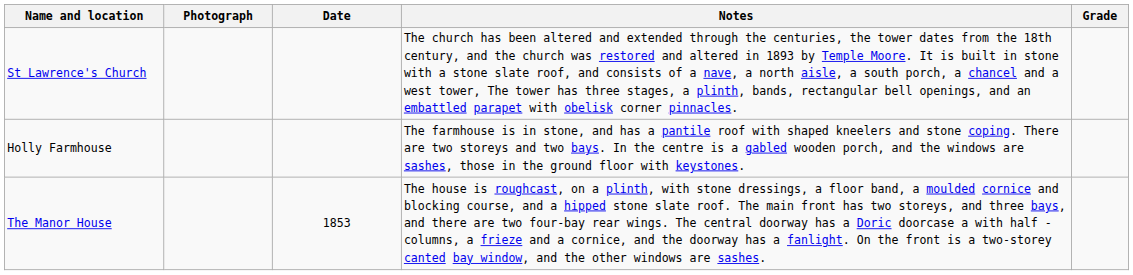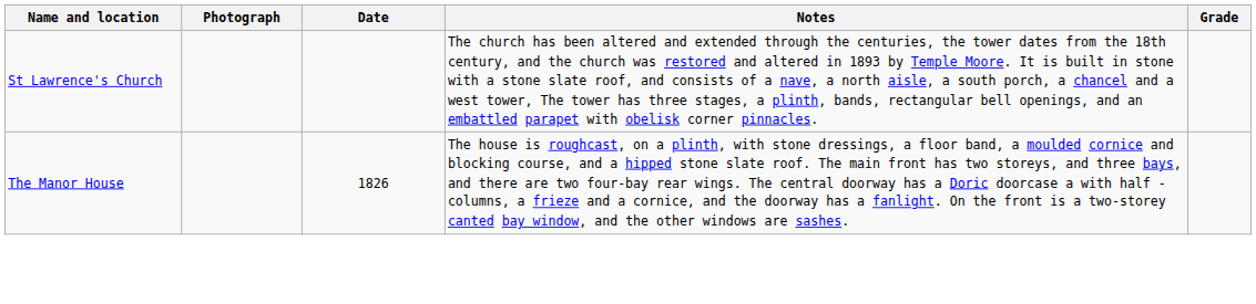 <table class="wikitable sortable plainrowheaders" style="width:100%; border:0px; text-align:left; line-height:150%">
 <tr>
 <th scope="col"  style="width:150px">Name and location</th>
 <th scope="col"  style="width:100px" class="unsortable">Photograph</th>
 <th scope="col"  style="width:120px">Date</th>
 <th scope="col"  style="width:650px" class="unsortable">Notes</th>
 <th scope="col"  style="width:50px">Grade</th>
 </tr>
 <tr>
 <td><a href='#'>St Lawrence's Church</a><br><small></small></td>
 <td></td>
 <td align="center"></td>
 <td>The church has been altered and extended through the centuries, the tower dates from the 18th century, and the church was <a href='#'>restored</a> and altered in 1893 by <a href='#'>Temple Moore</a>. It is built in stone with a stone slate roof, and consists of a <a href='#'>nave</a>, a north <a href='#'>aisle</a>, a south porch, a <a href='#'>chancel</a> and a west tower, The tower has three stages, a <a href='#'>plinth</a>, bands, rectangular bell openings, and an <a href='#'>embattled</a> <a href='#'>parapet</a> with <a href='#'>obelisk</a> corner <a href='#'>pinnacles</a>.</td>
 <td align="center" ></td>
 </tr>
 <tr>
-<td>Holly Farmhouse<br><small></small></td>
-<td></td>
-<td align="center"></td>
-<td>The farmhouse is in stone, and has a <a href='#'>pantile</a> roof with shaped kneelers and stone <a href='#'>coping</a>. There are two storeys and two <a href='#'>bays</a>. In the centre is a <a href='#'>gabled</a> wooden porch, and the windows are <a href='#'>sashes</a>, those in the ground floor with <a href='#'>keystones</a>.</td>
-<td align="center" ></td>
-</tr>
-<tr>
 <td><a href='#'>The Manor House</a><br><small></small></td>
 <td></td>
-<td align="center">1853</td>
+<td align="center">1826</td>
 <td>The house is <a href='#'>roughcast</a>, on a <a href='#'>plinth</a>, with stone dressings, a floor band, a <a href='#'>moulded</a> <a href='#'>cornice</a> and blocking course, and a <a href='#'>hipped</a> stone slate roof.  The main front has two storeys, and three <a href='#'>bays</a>, and there are two four-bay rear wings. The central doorway has a <a href='#'>Doric</a> doorcase a with half -columns, a <a href='#'>frieze</a> and a cornice, and the doorway has a <a href='#'>fanlight</a>. On the front is a two-storey <a href='#'>canted</a> <a href='#'>bay window</a>, and the other windows are <a href='#'>sashes</a>.</td>
 <td align="center" ></td>
 </tr>
 <tr>
 </tr>
 </table>
